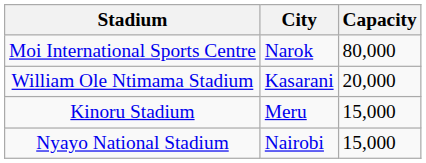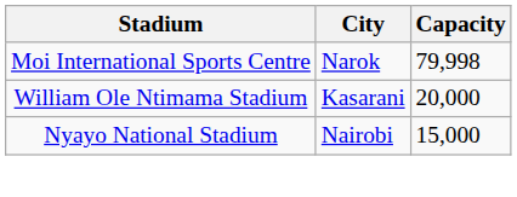 <table class="wikitable sortable">
 <tr>
 <th>Stadium</th>
 <th>City</th>
 <th>Capacity</th>
 </tr>
 <tr>
 <td style="text-align:center;"><a href='#'>Moi International Sports Centre</a></td>
 <td><a href='#'>Narok</a></td>
-<td>80,000</td>
+<td>79,998</td>
 </tr>
 <tr>
 <td style="text-align:center;"><a href='#'>William Ole Ntimama Stadium</a></td>
 <td><a href='#'>Kasarani</a></td>
 <td>20,000</td>
 </tr>
 <tr>
-<td style="text-align:center;"><a href='#'>Kinoru Stadium</a></td>
-<td><a href='#'>Meru</a></td>
-<td>15,000</td>
-</tr>
-<tr>
 <td style="text-align:center;"><a href='#'>Nyayo National Stadium</a></td>
 <td><a href='#'>Nairobi</a></td>
 <td>15,000</td>
 </tr>
 </table>
